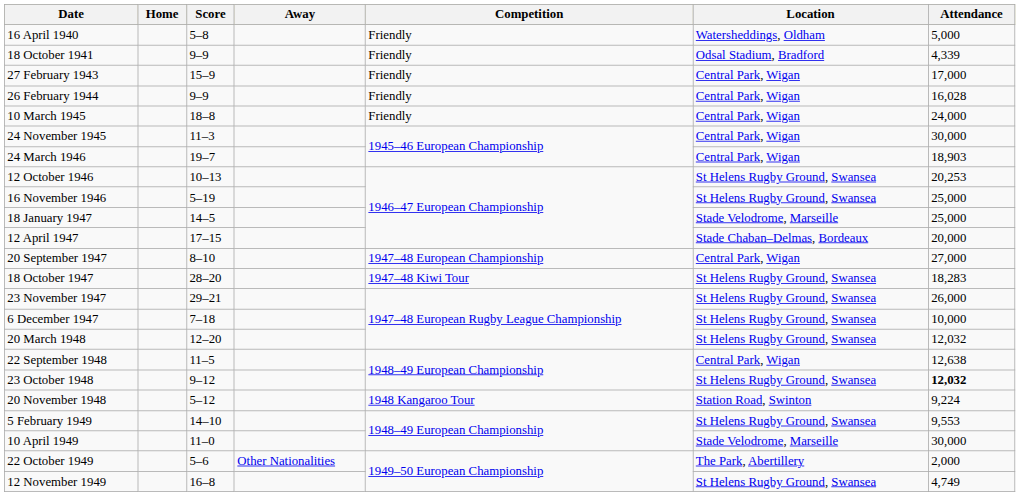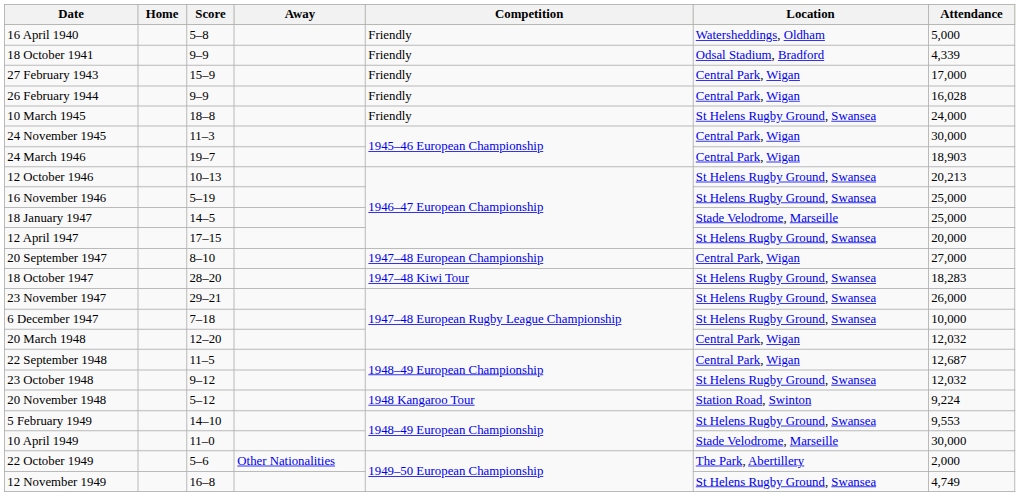 <table class="wikitable" width=100%>
 <tr bgcolor=#bdb76b>
 <th>Date</th>
 <th>Home</th>
 <th>Score</th>
 <th>Away</th>
 <th>Competition</th>
 <th>Location</th>
 <th>Attendance</th>
 </tr>
 <tr>
 <td>16 April 1940</td>
 <td></td>
 <td>5–8</td>
 <td></td>
 <td>Friendly</td>
 <td><a href='#'>Watersheddings</a>, <a href='#'>Oldham</a></td>
 <td>5,000</td>
 </tr>
 <tr>
 <td>18 October 1941</td>
 <td></td>
 <td>9–9</td>
 <td></td>
 <td>Friendly</td>
 <td><a href='#'>Odsal Stadium</a>, <a href='#'>Bradford</a></td>
 <td>4,339</td>
 </tr>
 <tr>
 <td>27 February 1943</td>
 <td></td>
 <td>15–9</td>
 <td></td>
 <td>Friendly</td>
 <td><a href='#'>Central Park</a>, <a href='#'>Wigan</a></td>
 <td>17,000</td>
 </tr>
 <tr>
 <td>26 February 1944</td>
 <td></td>
 <td>9–9</td>
 <td></td>
 <td>Friendly</td>
 <td><a href='#'>Central Park</a>, <a href='#'>Wigan</a></td>
 <td>16,028</td>
 </tr>
 <tr>
 <td>10 March 1945</td>
 <td></td>
 <td>18–8</td>
 <td></td>
 <td>Friendly</td>
-<td><a href='#'>Central Park</a>, <a href='#'>Wigan</a></td>
+<td><a href='#'>St Helens Rugby Ground</a>, <a href='#'>Swansea</a></td>
 <td>24,000</td>
 </tr>
 <tr>
 <td>24 November 1945</td>
 <td></td>
 <td>11–3</td>
 <td></td>
 <td rowspan=2><a href='#'>1945–46 European Championship</a></td>
 <td><a href='#'>Central Park</a>, <a href='#'>Wigan</a></td>
 <td>30,000</td>
 </tr>
 <tr>
 <td>24 March 1946</td>
 <td></td>
 <td>19–7</td>
 <td></td>
 <td><a href='#'>Central Park</a>, <a href='#'>Wigan</a></td>
 <td>18,903</td>
 </tr>
 <tr>
 <td>12 October 1946</td>
 <td></td>
 <td>10–13</td>
 <td></td>
 <td rowspan=4><a href='#'>1946–47 European Championship</a></td>
 <td><a href='#'>St Helens Rugby Ground</a>, <a href='#'>Swansea</a></td>
-<td>20,253</td>
+<td>20,213</td>
 </tr>
 <tr>
 <td>16 November 1946</td>
 <td></td>
 <td>5–19</td>
 <td></td>
 <td><a href='#'>St Helens Rugby Ground</a>, <a href='#'>Swansea</a></td>
 <td>25,000</td>
 </tr>
 <tr>
 <td>18 January 1947</td>
 <td></td>
 <td>14–5</td>
 <td></td>
 <td><a href='#'>Stade Velodrome</a>, <a href='#'>Marseille</a></td>
 <td>25,000</td>
 </tr>
 <tr>
 <td>12 April 1947</td>
 <td></td>
 <td>17–15</td>
 <td></td>
-<td><a href='#'>Stade Chaban–Delmas</a>, <a href='#'>Bordeaux</a></td>
+<td><a href='#'>St Helens Rugby Ground</a>, <a href='#'>Swansea</a></td>
 <td>20,000</td>
 </tr>
 <tr>
 <td>20 September 1947</td>
 <td></td>
 <td>8–10</td>
 <td></td>
 <td><a href='#'>1947–48 European Championship</a></td>
 <td><a href='#'>Central Park</a>, <a href='#'>Wigan</a></td>
 <td>27,000</td>
 </tr>
 <tr>
 <td>18 October 1947</td>
 <td></td>
 <td>28–20</td>
 <td></td>
 <td><a href='#'>1947–48 Kiwi Tour</a></td>
 <td><a href='#'>St Helens Rugby Ground</a>, <a href='#'>Swansea</a></td>
 <td>18,283</td>
 </tr>
 <tr>
 <td>23 November 1947</td>
 <td></td>
 <td>29–21</td>
 <td></td>
 <td rowspan=3><a href='#'>1947–48 European Rugby League Championship</a></td>
 <td><a href='#'>St Helens Rugby Ground</a>, <a href='#'>Swansea</a></td>
 <td>26,000</td>
 </tr>
 <tr>
 <td>6 December 1947</td>
 <td></td>
 <td>7–18</td>
 <td></td>
 <td><a href='#'>St Helens Rugby Ground</a>, <a href='#'>Swansea</a></td>
 <td>10,000</td>
 </tr>
 <tr>
 <td>20 March 1948</td>
 <td></td>
 <td>12–20</td>
 <td></td>
-<td><a href='#'>St Helens Rugby Ground</a>, <a href='#'>Swansea</a></td>
+<td><a href='#'>Central Park</a>, <a href='#'>Wigan</a></td>
 <td>12,032</td>
 </tr>
 <tr>
 <td>22 September 1948</td>
 <td></td>
 <td>11–5</td>
 <td></td>
 <td rowspan=2><a href='#'>1948–49 European Championship</a></td>
 <td><a href='#'>Central Park</a>, <a href='#'>Wigan</a></td>
-<td>12,638</td>
+<td>12,687</td>
 </tr>
 <tr>
 <td>23 October 1948</td>
 <td></td>
 <td>9–12</td>
 <td></td>
 <td><a href='#'>St Helens Rugby Ground</a>, <a href='#'>Swansea</a></td>
-<td><strong>12,032</strong></td>
+<td>12,032</td>
 </tr>
 <tr>
 <td>20 November 1948</td>
 <td></td>
 <td>5–12</td>
 <td></td>
 <td><a href='#'>1948 Kangaroo Tour</a></td>
 <td><a href='#'>Station Road</a>, <a href='#'>Swinton</a></td>
 <td>9,224</td>
 </tr>
 <tr>
 <td>5 February 1949</td>
 <td></td>
 <td>14–10</td>
 <td></td>
 <td rowspan=2><a href='#'>1948–49 European Championship</a></td>
 <td><a href='#'>St Helens Rugby Ground</a>, <a href='#'>Swansea</a></td>
 <td>9,553</td>
 </tr>
 <tr>
 <td>10 April 1949</td>
 <td></td>
 <td>11–0</td>
 <td></td>
 <td><a href='#'>Stade Velodrome</a>, <a href='#'>Marseille</a></td>
 <td>30,000</td>
 </tr>
 <tr>
 <td>22 October 1949</td>
 <td></td>
 <td>5–6</td>
 <td><a href='#'>Other Nationalities</a></td>
 <td rowspan=2><a href='#'>1949–50 European Championship</a></td>
 <td><a href='#'>The Park</a>, <a href='#'>Abertillery</a></td>
 <td>2,000</td>
 </tr>
 <tr>
 <td>12 November 1949</td>
 <td></td>
 <td>16–8</td>
 <td></td>
 <td><a href='#'>St Helens Rugby Ground</a>, <a href='#'>Swansea</a></td>
 <td>4,749</td>
 </tr>
 </table>
